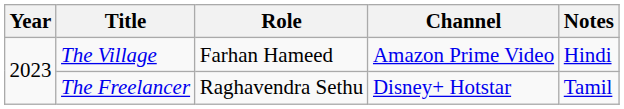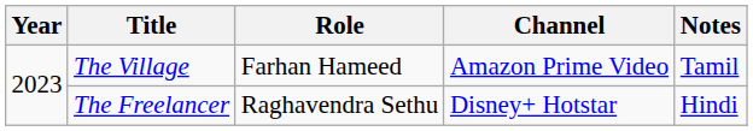 <table class="wikitable">
 <tr>
 <th>Year</th>
 <th>Title</th>
 <th>Role</th>
 <th>Channel</th>
 <th>Notes</th>
 </tr>
 <tr>
 <td rowspan="2">2023</td>
 <td><em><a href='#'>The Village</a></em></td>
 <td>Farhan Hameed</td>
 <td><a href='#'>Amazon Prime Video</a></td>
-<td><a href='#'>Hindi</a></td>
+<td><a href='#'>Tamil</a></td>
 </tr>
 <tr>
 <td><em><a href='#'>The Freelancer</a> </em></td>
 <td>Raghavendra Sethu</td>
 <td><a href='#'>Disney+ Hotstar</a></td>
-<td><a href='#'>Tamil</a></td>
+<td><a href='#'>Hindi</a></td>
 </tr>
 </table>
